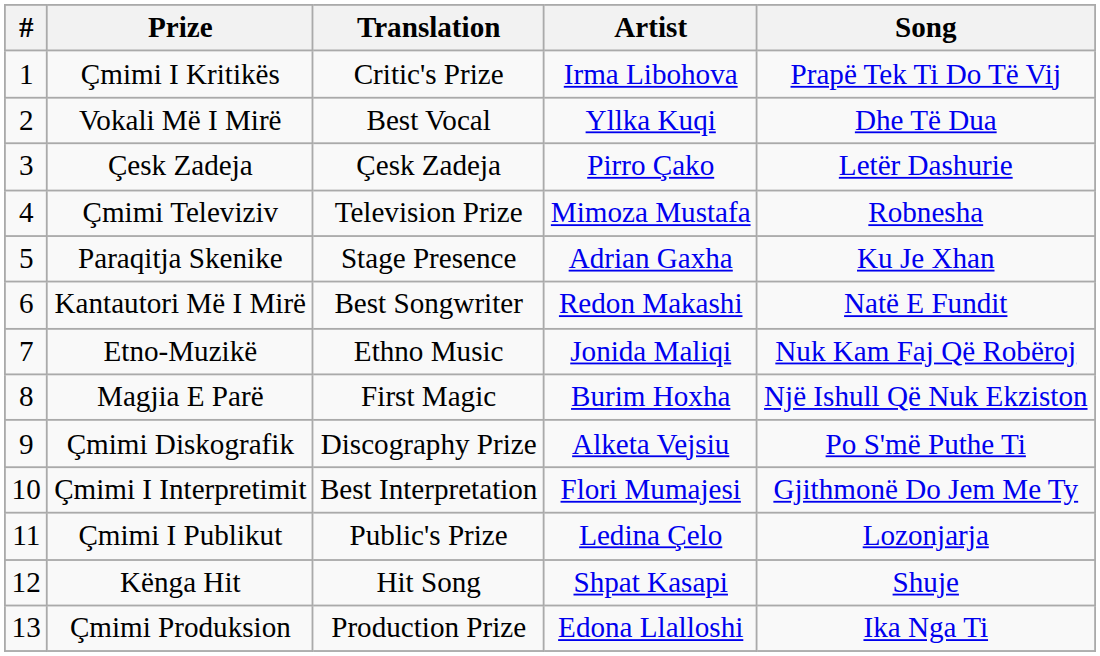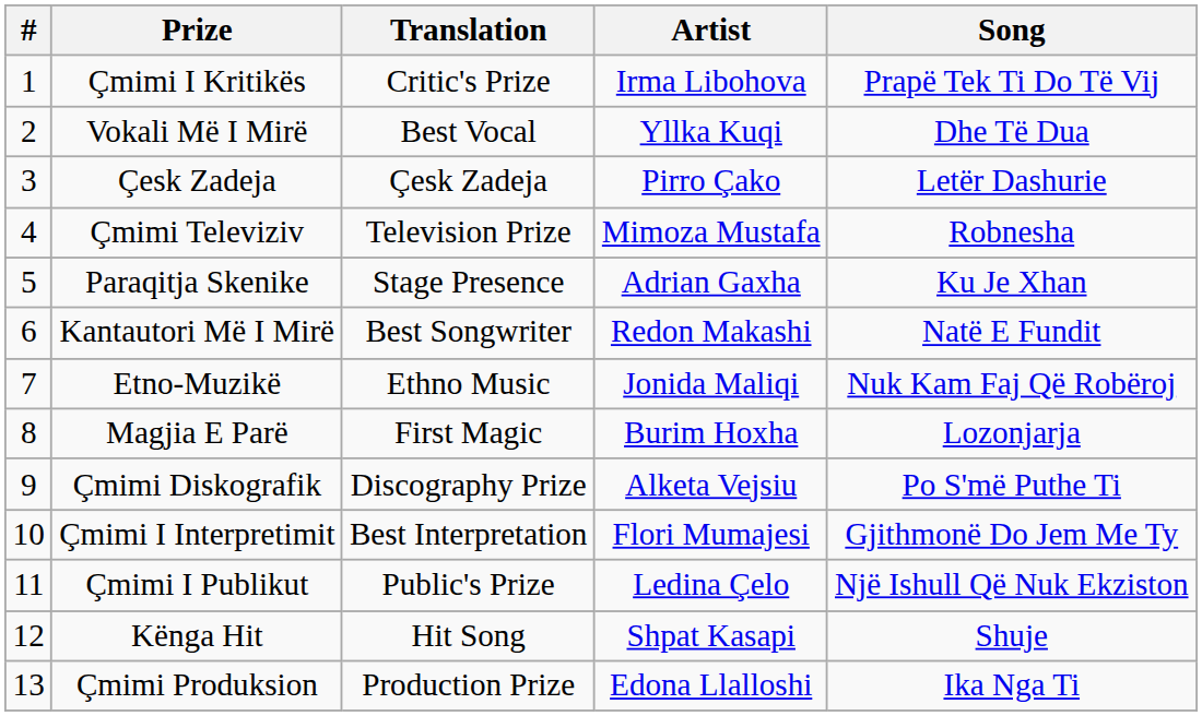 <table class="wikitable">
 <tr>
 <th>#</th>
 <th>Prize</th>
 <th>Translation</th>
 <th>Artist</th>
 <th>Song</th>
 </tr>
 <tr style="text-align:center;">
 <td>1</td>
 <td>Çmimi I Kritikës</td>
 <td>Critic's Prize</td>
 <td><a href='#'>Irma Libohova</a></td>
 <td><a href='#'>Prapë Tek Ti Do Të Vij</a></td>
 </tr>
 <tr style="text-align:center;">
 <td>2</td>
 <td>Vokali Më I Mirë</td>
 <td>Best Vocal</td>
 <td><a href='#'>Yllka Kuqi</a></td>
 <td><a href='#'>Dhe Të Dua</a></td>
 </tr>
 <tr style="text-align:center;">
 <td>3</td>
 <td>Çesk Zadeja</td>
 <td>Çesk Zadeja</td>
 <td><a href='#'>Pirro Çako</a></td>
 <td><a href='#'>Letër Dashurie</a></td>
 </tr>
 <tr style="text-align:center;">
 <td>4</td>
 <td>Çmimi Televiziv</td>
 <td>Television Prize</td>
 <td><a href='#'>Mimoza Mustafa</a></td>
 <td><a href='#'>Robnesha</a></td>
 </tr>
 <tr style="text-align:center;">
 <td>5</td>
 <td>Paraqitja Skenike</td>
 <td>Stage Presence</td>
 <td><a href='#'>Adrian Gaxha</a></td>
 <td><a href='#'>Ku Je Xhan</a></td>
 </tr>
 <tr style="text-align:center;">
 <td>6</td>
 <td>Kantautori Më I Mirë</td>
 <td>Best Songwriter</td>
 <td><a href='#'>Redon Makashi</a></td>
 <td><a href='#'>Natë E Fundit</a></td>
 </tr>
 <tr style="text-align:center;">
 <td>7</td>
 <td>Etno-Muzikë</td>
 <td>Ethno Music</td>
 <td><a href='#'>Jonida Maliqi</a></td>
 <td><a href='#'>Nuk Kam Faj Që Robëroj</a></td>
 </tr>
 <tr style="text-align:center;">
 <td>8</td>
 <td>Magjia E Parë</td>
 <td>First Magic</td>
 <td><a href='#'>Burim Hoxha</a></td>
-<td><a href='#'>Një Ishull Që Nuk Ekziston</a></td>
+<td><a href='#'>Lozonjarja</a></td>
 </tr>
 <tr style="text-align:center;">
 <td>9</td>
 <td>Çmimi Diskografik</td>
 <td>Discography Prize</td>
 <td><a href='#'>Alketa Vejsiu</a></td>
 <td><a href='#'>Po S'më Puthe Ti</a></td>
 </tr>
 <tr style="text-align:center;">
 <td>10</td>
 <td>Çmimi I Interpretimit</td>
 <td>Best Interpretation</td>
 <td><a href='#'>Flori Mumajesi</a></td>
 <td><a href='#'>Gjithmonë Do Jem Me Ty</a></td>
 </tr>
 <tr style="text-align:center;">
 <td>11</td>
 <td>Çmimi I Publikut</td>
 <td>Public's Prize</td>
 <td><a href='#'>Ledina Çelo</a></td>
-<td><a href='#'>Lozonjarja</a></td>
+<td><a href='#'>Një Ishull Që Nuk Ekziston</a></td>
 </tr>
 <tr style="text-align:center;">
 <td>12</td>
 <td>Kënga Hit</td>
 <td>Hit Song</td>
 <td><a href='#'>Shpat Kasapi</a></td>
 <td><a href='#'>Shuje</a></td>
 </tr>
 <tr style="text-align:center;">
 <td>13</td>
 <td>Çmimi Produksion</td>
 <td>Production Prize</td>
 <td><a href='#'>Edona Llalloshi</a></td>
 <td><a href='#'>Ika Nga Ti</a></td>
 </tr>
 </table>
